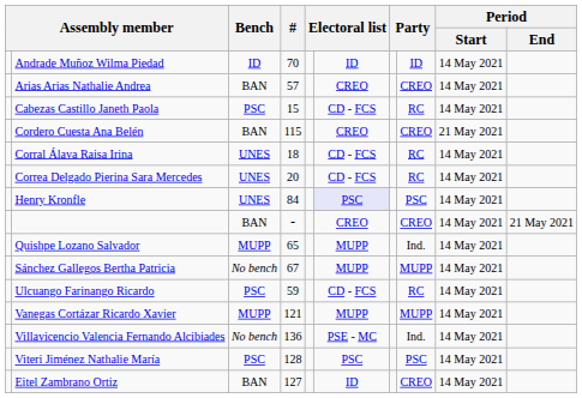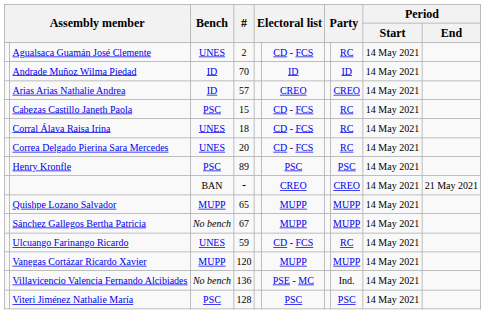 <table class="wikitable sortable" style="text-align:center; margin:auto;">
 <tr>
 <th colspan="2" rowspan="2">Assembly member</th>
 <th rowspan="2">Bench</th>
 <th rowspan="2">#</th>
 <th colspan="2" rowspan="2">Electoral list</th>
 <th colspan="2" rowspan="2">Party</th>
 <th colspan="2">Period</th>
 </tr>
 <tr>
 <th>Start</th>
 <th>End</th>
+</tr>
+<tr>
+<td></td>
+<td align="left"><small><a href='#'>Agualsaca Guamán José Clemente</a></small></td>
+<td><small><a href='#'>UNES</a></small></td>
+<td><small>2</small></td>
+<td></td>
+<td><small><a href='#'>CD</a> - <a href='#'>FCS</a></small></td>
+<td></td>
+<td><small><a href='#'>RC</a></small></td>
+<td><small>14 May 2021</small></td>
+<td></td>
 </tr>
 <tr>
 <td></td>
 <td align="left"><small><a href='#'>Andrade Muñoz Wilma Piedad</a></small></td>
 <td><small><a href='#'>ID</a></small></td>
 <td><small>70</small></td>
 <td></td>
 <td><small><a href='#'>ID</a></small></td>
 <td></td>
 <td><small><a href='#'>ID</a></small></td>
 <td><small>14 May 2021</small></td>
 <td></td>
 </tr>
 <tr>
 <td></td>
 <td align="left"><small><a href='#'>Arias Arias Nathalie Andrea</a></small></td>
-<td><small>BAN</small></td>
+<td><small><a href='#'>ID</a></small></td>
 <td><small>57</small></td>
 <td></td>
 <td><small><a href='#'>CREO</a></small></td>
 <td></td>
 <td><small><a href='#'>CREO</a></small></td>
 <td><small>14 May 2021</small></td>
 <td></td>
 </tr>
 <tr>
 <td></td>
 <td align="left"><small><a href='#'>Cabezas Castillo Janeth Paola</a></small></td>
 <td><small><a href='#'>PSC</a></small></td>
 <td><small>15</small></td>
 <td></td>
 <td><small><a href='#'>CD</a> - <a href='#'>FCS</a></small></td>
 <td></td>
 <td><small><a href='#'>RC</a></small></td>
 <td><small>14 May 2021</small></td>
-<td></td>
-</tr>
-<tr>
-<td></td>
-<td align="left"><small><a href='#'>Cordero Cuesta Ana Belén</a></small></td>
-<td><small>BAN</small></td>
-<td><small>115</small></td>
-<td></td>
-<td><small><a href='#'>CREO</a></small></td>
-<td></td>
-<td><small><a href='#'>CREO</a></small></td>
-<td><small>21 May 2021</small></td>
 <td></td>
 </tr>
 <tr>
 <td></td>
 <td align="left"><small><a href='#'>Corral Álava Raisa Irina</a></small></td>
 <td><small><a href='#'>UNES</a></small></td>
 <td><small>18</small></td>
 <td></td>
 <td><small><a href='#'>CD</a> - <a href='#'>FCS</a></small></td>
 <td></td>
 <td><small><a href='#'>RC</a></small></td>
 <td><small>14 May 2021</small></td>
 <td></td>
 </tr>
 <tr>
 <td></td>
 <td align="left"><small><a href='#'>Correa Delgado Pierina Sara Mercedes</a></small></td>
 <td><small><a href='#'>UNES</a></small></td>
 <td><small>20</small></td>
 <td></td>
 <td><small><a href='#'>CD</a> - <a href='#'>FCS</a></small></td>
 <td></td>
 <td><small><a href='#'>RC</a></small></td>
 <td><small>14 May 2021</small></td>
 <td></td>
 </tr>
 <tr>
 <td></td>
 <td align="left"><small><a href='#'>Henry Kronfle</a></small></td>
-<td><small><a href='#'>UNES</a></small></td>
-<td><small>84</small></td>
+<td><small><a href='#'>PSC</a></small></td>
+<td><small>89</small></td>
 <td></td>
-<td style="background: lavender;"><small><a href='#'>PSC</a></small></td>
+<td><small><a href='#'>PSC</a></small></td>
 <td></td>
 <td><small><a href='#'>PSC</a></small></td>
 <td><small>14 May 2021</small></td>
 <td></td>
 </tr>
 <tr>
 <td></td>
 <td align="left"><small></small></td>
 <td><small>BAN</small></td>
 <td>-</td>
 <td></td>
 <td><small><a href='#'>CREO</a></small></td>
 <td></td>
 <td><small><a href='#'>CREO</a></small></td>
 <td><small>14 May 2021</small></td>
 <td><small>21 May 2021</small></td>
 </tr>
 <tr>
 <td></td>
 <td align="left"><small><a href='#'>Quishpe Lozano Salvador</a></small></td>
 <td><small><a href='#'>MUPP</a></small></td>
 <td><small>65</small></td>
 <td></td>
 <td><small><a href='#'>MUPP</a></small></td>
 <td></td>
-<td><small>Ind.</small></td>
+<td><small><a href='#'>MUPP</a></small></td>
 <td><small>14 May 2021</small></td>
 <td></td>
 </tr>
 <tr>
 <td></td>
 <td align="left"><small><a href='#'>Sánchez Gallegos Bertha Patricia</a></small></td>
 <td><em><small>No bench</small></em></td>
 <td><small>67</small></td>
 <td></td>
 <td><small><a href='#'>MUPP</a></small></td>
 <td></td>
 <td><small><a href='#'>MUPP</a></small></td>
 <td><small>14 May 2021</small></td>
 <td></td>
 </tr>
 <tr>
 <td></td>
 <td align="left"><small><a href='#'>Ulcuango Farinango Ricardo</a></small></td>
-<td><small><a href='#'>PSC</a></small></td>
+<td><small><a href='#'>UNES</a></small></td>
 <td><small>59</small></td>
 <td></td>
 <td><small><a href='#'>CD</a> - <a href='#'>FCS</a></small></td>
 <td></td>
 <td><small><a href='#'>RC</a></small></td>
 <td><small>14 May 2021</small></td>
 <td></td>
 </tr>
 <tr>
 <td></td>
 <td align="left"><small><a href='#'>Vanegas Cortázar Ricardo Xavier</a></small></td>
 <td><small><a href='#'>MUPP</a></small></td>
-<td><small>121</small></td>
+<td><small>120</small></td>
 <td></td>
 <td><small><a href='#'>MUPP</a></small></td>
 <td></td>
 <td><small><a href='#'>MUPP</a></small></td>
 <td><small>14 May 2021</small></td>
 <td></td>
 </tr>
 <tr>
 <td></td>
 <td align="left"><small><a href='#'>Villavicencio Valencia Fernando Alcibiades</a></small></td>
 <td><small><em> No bench</em></small></td>
 <td><small>136</small></td>
 <td></td>
 <td><small><a href='#'>PSE</a> - <a href='#'>MC</a></small></td>
 <td></td>
 <td><small>Ind.</small></td>
 <td><small>14 May 2021</small></td>
 <td></td>
 </tr>
 <tr>
 <td></td>
 <td align="left"><small><a href='#'>Viteri Jiménez Nathalie María</a></small></td>
 <td><small><a href='#'>PSC</a></small></td>
 <td><small>128</small></td>
 <td></td>
 <td><small><a href='#'>PSC</a></small></td>
 <td></td>
 <td><small><a href='#'>PSC</a></small></td>
 <td><small>14 May 2021</small></td>
 <td></td>
 </tr>
-<tr>
-<td></td>
-<td align="left"><small><a href='#'>Eitel Zambrano Ortiz</a></small></td>
-<td><small>BAN</small></td>
-<td><small>127</small></td>
-<td></td>
-<td><small><a href='#'>ID</a></small></td>
-<td></td>
-<td><small><a href='#'>CREO</a></small></td>
-<td><small>14 May 2021</small></td>
-<td></td>
-</tr>
 </table>
